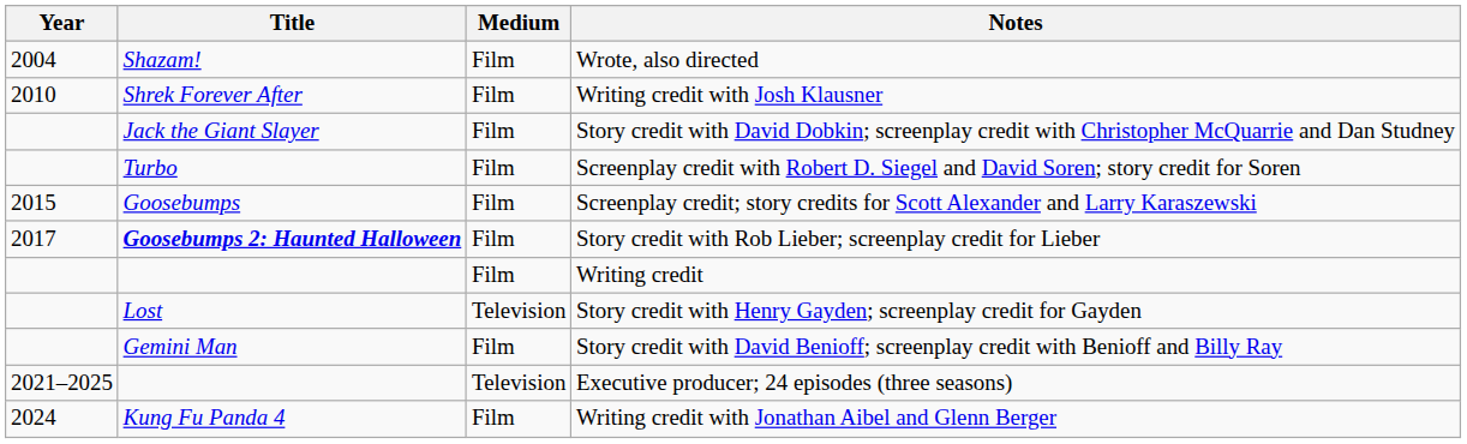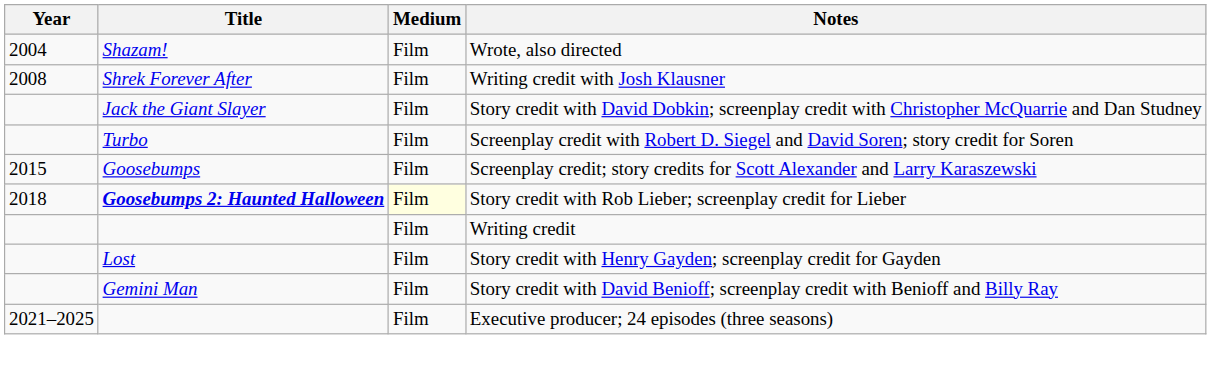 <table class="wikitable sortable">
 <tr style="background:#ccc; text-align:center;">
 <th scope="col">Year</th>
 <th scope="col">Title</th>
 <th scope="col">Medium</th>
 <th scope="col" class="unsortable">Notes</th>
 </tr>
 <tr>
 <td>2004</td>
 <td><em><a href='#'>Shazam!</a></em></td>
 <td>Film</td>
 <td>Wrote, also directed</td>
 </tr>
 <tr>
-<td>2010</td>
+<td>2008</td>
 <td><em><a href='#'>Shrek Forever After</a></em></td>
 <td>Film</td>
 <td>Writing credit with <a href='#'>Josh Klausner</a></td>
 </tr>
 <tr>
 <td></td>
 <td><em><a href='#'>Jack the Giant Slayer</a></em></td>
 <td>Film</td>
 <td>Story credit with <a href='#'>David Dobkin</a>; screenplay credit with <a href='#'>Christopher McQuarrie</a> and Dan Studney</td>
 </tr>
 <tr>
 <td></td>
 <td><em><a href='#'>Turbo</a></em></td>
 <td>Film</td>
 <td>Screenplay credit with <a href='#'>Robert D. Siegel</a> and <a href='#'>David Soren</a>; story credit for Soren</td>
 </tr>
 <tr>
 <td>2015</td>
 <td><em><a href='#'>Goosebumps</a></em></td>
 <td>Film</td>
 <td>Screenplay credit; story credits for <a href='#'>Scott Alexander</a> and <a href='#'>Larry Karaszewski</a></td>
 </tr>
 <tr>
-<td>2017</td>
+<td>2018</td>
 <td><strong><em><a href='#'>Goosebumps 2: Haunted Halloween</a></em></strong></td>
-<td>Film</td>
+<td style="background: lightyellow;">Film</td>
 <td>Story credit with Rob Lieber; screenplay credit for Lieber</td>
 </tr>
 <tr>
 <td></td>
 <td><em></em></td>
 <td>Film</td>
 <td>Writing credit</td>
 </tr>
 <tr>
 <td></td>
 <td><em><a href='#'>Lost</a></em></td>
-<td>Television</td>
+<td>Film</td>
 <td>Story credit with <a href='#'>Henry Gayden</a>; screenplay credit for Gayden</td>
 </tr>
 <tr>
 <td></td>
 <td><em><a href='#'>Gemini Man</a></em></td>
 <td>Film</td>
 <td>Story credit with <a href='#'>David Benioff</a>; screenplay credit with Benioff and <a href='#'>Billy Ray</a></td>
 </tr>
 <tr>
 <td>2021–2025</td>
 <td><em></em></td>
-<td>Television</td>
+<td>Film</td>
 <td>Executive producer; 24 episodes (three seasons)</td>
 </tr>
-<tr>
-<td>2024</td>
-<td><em><a href='#'>Kung Fu Panda 4</a></em></td>
-<td>Film</td>
-<td>Writing credit with <a href='#'>Jonathan Aibel and Glenn Berger</a></td>
-</tr>
 </table>
